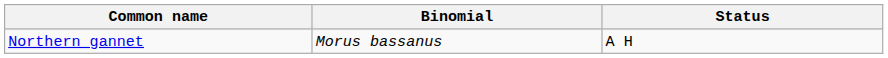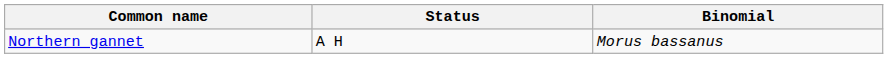 <table width=60% class="wikitable">
 <tr>
 <th width=35%>Common name</th>
+<th width=32%>Status</th>
 <th width=33%>Binomial</th>
-<th width=32%>Status</th>
 </tr>
 <tr>
 <td><a href='#'>Northern gannet</a></td>
+<td>A H</td>
 <td><em>Morus bassanus</em></td>
-<td>A H</td>
 </tr>
 </table>
